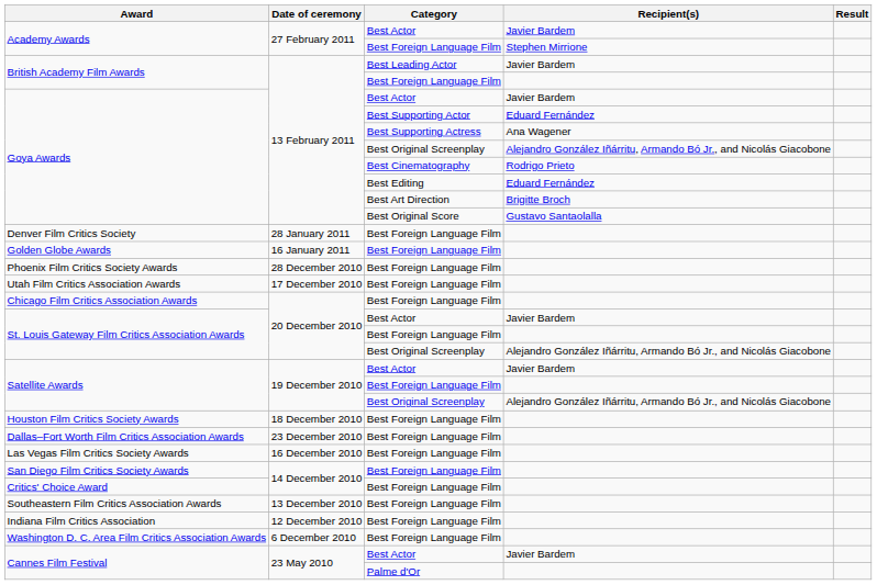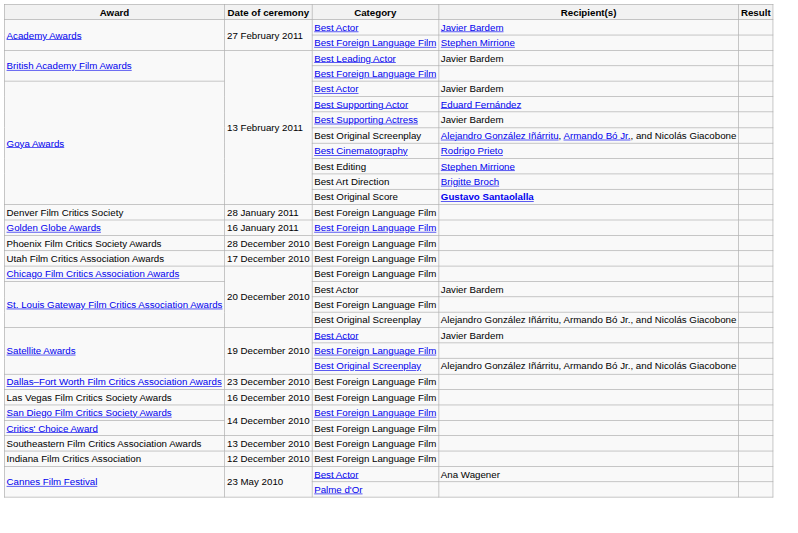 <table class="wikitable" style="font-size: 95%;">
 <tr>
 <th>Award</th>
 <th>Date of ceremony</th>
 <th>Category</th>
 <th>Recipient(s)</th>
 <th>Result</th>
 </tr>
 <tr>
 <td rowspan="2"><a href='#'>Academy Awards</a></td>
 <td rowspan="2">27 February 2011</td>
 <td><a href='#'>Best Actor</a></td>
 <td><a href='#'>Javier Bardem</a></td>
 <td></td>
 </tr>
 <tr>
 <td><a href='#'>Best Foreign Language Film</a></td>
 <td><a href='#'>Stephen Mirrione</a></td>
 <td></td>
 </tr>
 <tr>
 <td rowspan="2"><a href='#'>British Academy Film Awards</a></td>
 <td rowspan="10">13 February 2011</td>
 <td><a href='#'>Best Leading Actor</a></td>
 <td>Javier Bardem</td>
 <td></td>
 </tr>
 <tr>
 <td><a href='#'>Best Foreign Language Film</a></td>
 <td></td>
 <td></td>
 </tr>
 <tr>
 <td rowspan="8"><a href='#'>Goya Awards</a></td>
 <td><a href='#'>Best Actor</a></td>
 <td>Javier Bardem</td>
 <td></td>
 </tr>
 <tr>
 <td><a href='#'>Best Supporting Actor</a></td>
 <td><a href='#'>Eduard Fernández</a></td>
 <td></td>
 </tr>
 <tr>
 <td><a href='#'>Best Supporting Actress</a></td>
-<td>Ana Wagener</td>
+<td>Javier Bardem</td>
 <td></td>
 </tr>
 <tr>
 <td>Best Original Screenplay</td>
 <td><a href='#'>Alejandro González Iñárritu</a>, <a href='#'>Armando Bó Jr.</a>, and Nicolás Giacobone</td>
 <td></td>
 </tr>
 <tr>
 <td><a href='#'>Best Cinematography</a></td>
 <td><a href='#'>Rodrigo Prieto</a></td>
 <td></td>
 </tr>
 <tr>
 <td>Best Editing</td>
-<td><a href='#'>Eduard Fernández</a></td>
+<td><a href='#'>Stephen Mirrione</a></td>
 <td></td>
 </tr>
 <tr>
 <td>Best Art Direction</td>
 <td><a href='#'>Brigitte Broch</a></td>
 <td></td>
 </tr>
 <tr>
 <td>Best Original Score</td>
-<td><a href='#'>Gustavo Santaolalla</a></td>
+<td><strong><a href='#'>Gustavo Santaolalla</a></strong></td>
 <td></td>
 </tr>
 <tr>
 <td>Denver Film Critics Society</td>
 <td>28 January 2011</td>
 <td>Best Foreign Language Film</td>
 <td></td>
 <td></td>
 </tr>
 <tr>
 <td><a href='#'>Golden Globe Awards</a></td>
 <td>16 January 2011</td>
 <td><a href='#'>Best Foreign Language Film</a></td>
 <td></td>
 <td></td>
 </tr>
 <tr>
 <td>Phoenix Film Critics Society Awards</td>
 <td>28 December 2010</td>
 <td>Best Foreign Language Film</td>
 <td></td>
 <td></td>
 </tr>
 <tr>
 <td>Utah Film Critics Association Awards</td>
 <td>17 December 2010</td>
 <td>Best Foreign Language Film</td>
 <td></td>
 <td></td>
 </tr>
 <tr>
 <td><a href='#'>Chicago Film Critics Association Awards</a></td>
 <td rowspan="4">20 December 2010</td>
 <td>Best Foreign Language Film</td>
 <td></td>
 <td></td>
 </tr>
 <tr>
 <td rowspan="3"><a href='#'>St. Louis Gateway Film Critics Association Awards</a></td>
 <td>Best Actor</td>
 <td>Javier Bardem</td>
 <td></td>
 </tr>
 <tr>
 <td>Best Foreign Language Film</td>
 <td></td>
 <td></td>
 </tr>
 <tr>
 <td>Best Original Screenplay</td>
 <td>Alejandro González Iñárritu, Armando Bó Jr., and Nicolás Giacobone</td>
 <td></td>
 </tr>
 <tr>
 <td rowspan="3"><a href='#'>Satellite Awards</a></td>
 <td rowspan="3">19 December 2010</td>
 <td><a href='#'>Best Actor</a></td>
 <td>Javier Bardem</td>
 <td></td>
 </tr>
 <tr>
 <td><a href='#'>Best Foreign Language Film</a></td>
 <td></td>
 <td></td>
 </tr>
 <tr>
 <td><a href='#'>Best Original Screenplay</a></td>
 <td>Alejandro González Iñárritu, Armando Bó Jr., and Nicolás Giacobone</td>
 <td></td>
 </tr>
 <tr>
-<td><a href='#'>Houston Film Critics Society Awards</a></td>
-<td>18 December 2010</td>
-<td>Best Foreign Language Film</td>
-<td></td>
-<td></td>
-</tr>
-<tr>
 <td><a href='#'>Dallas–Fort Worth Film Critics Association Awards</a></td>
 <td>23 December 2010</td>
 <td>Best Foreign Language Film</td>
 <td></td>
 <td></td>
 </tr>
 <tr>
 <td>Las Vegas Film Critics Society Awards</td>
 <td>16 December 2010</td>
 <td>Best Foreign Language Film</td>
 <td></td>
 <td></td>
 </tr>
 <tr>
 <td><a href='#'>San Diego Film Critics Society Awards</a></td>
 <td rowspan="2">14 December 2010</td>
 <td><a href='#'>Best Foreign Language Film</a></td>
 <td></td>
 <td></td>
 </tr>
 <tr>
 <td><a href='#'>Critics' Choice Award</a></td>
 <td>Best Foreign Language Film</td>
 <td></td>
 <td></td>
 </tr>
 <tr>
 <td>Southeastern Film Critics Association Awards</td>
 <td>13 December 2010</td>
 <td>Best Foreign Language Film</td>
 <td></td>
 <td></td>
 </tr>
 <tr>
 <td>Indiana Film Critics Association</td>
 <td>12 December 2010</td>
 <td>Best Foreign Language Film</td>
 <td></td>
 <td></td>
 </tr>
 <tr>
-<td><a href='#'>Washington D. C. Area Film Critics Association Awards</a></td>
-<td>6 December 2010</td>
-<td>Best Foreign Language Film</td>
-<td></td>
-<td></td>
-</tr>
-<tr>
 <td rowspan="2"><a href='#'>Cannes Film Festival</a></td>
 <td rowspan="2">23 May 2010</td>
 <td><a href='#'>Best Actor</a></td>
-<td>Javier Bardem</td>
+<td>Ana Wagener</td>
 <td></td>
 </tr>
 <tr>
 <td><a href='#'>Palme d'Or</a></td>
 <td></td>
 <td></td>
 </tr>
 </table>
